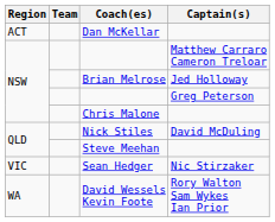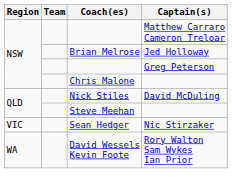 <table class="wikitable">
 <tr>
 <th style="padding:3px;">Region</th>
 <th>Team</th>
 <th>Coach(es)</th>
 <th>Captain(s)</th>
-</tr>
-<tr>
-<td>ACT</td>
-<td></td>
-<td> <a href='#'>Dan McKellar</a></td>
-<td></td>
 </tr>
 <tr>
 <td rowspan=4>NSW</td>
 <td></td>
 <td></td>
 <td> <a href='#'>Matthew Carraro</a><br> <a href='#'>Cameron Treloar</a></td>
 </tr>
 <tr>
 <td></td>
 <td> <a href='#'>Brian Melrose</a></td>
 <td> <a href='#'>Jed Holloway</a></td>
 </tr>
 <tr>
 <td></td>
 <td></td>
 <td> <a href='#'>Greg Peterson</a></td>
 </tr>
 <tr>
 <td></td>
 <td> <a href='#'>Chris Malone</a></td>
 <td> </td>
 </tr>
 <tr>
 <td rowspan=2>QLD</td>
 <td></td>
 <td> <a href='#'>Nick Stiles</a></td>
 <td> <a href='#'>David McDuling</a></td>
 </tr>
 <tr>
 <td></td>
 <td> <a href='#'>Steve Meehan</a></td>
 <td></td>
 </tr>
 <tr>
 <td>VIC</td>
 <td></td>
 <td> <a href='#'>Sean Hedger</a></td>
 <td> <a href='#'>Nic Stirzaker</a></td>
 </tr>
 <tr>
 <td>WA</td>
 <td></td>
 <td> <a href='#'>David Wessels</a><br> <a href='#'>Kevin Foote</a></td>
 <td> <a href='#'>Rory Walton</a><br> <a href='#'>Sam Wykes</a><br> <a href='#'>Ian Prior</a></td>
 </tr>
 </table>
